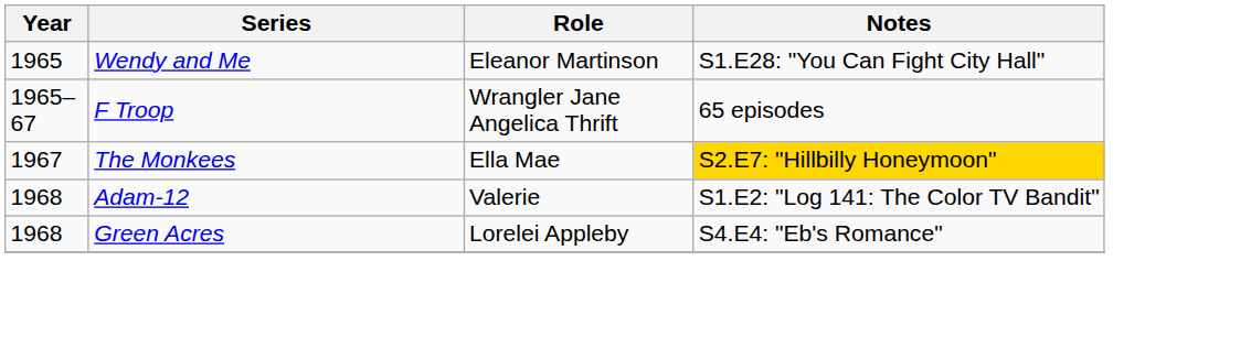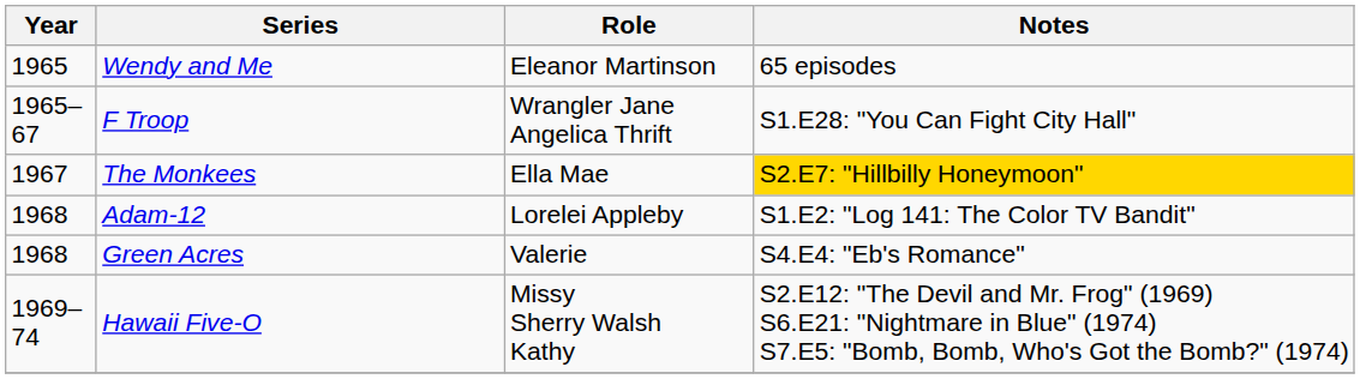 <table class="wikitable sortable">
 <tr>
 <th style="width:50px;">Year</th>
 <th style="width:250px;">Series</th>
 <th style="width:150px;">Role</th>
 <th class="unsortable">Notes</th>
 </tr>
 <tr>
 <td>1965</td>
 <td><em><a href='#'>Wendy and Me</a></em></td>
 <td>Eleanor Martinson</td>
-<td>S1.E28: "You Can Fight City Hall"</td>
+<td>65 episodes</td>
 </tr>
 <tr>
 <td>1965–67</td>
 <td><em><a href='#'>F Troop</a></em></td>
 <td>Wrangler Jane Angelica Thrift</td>
-<td>65 episodes</td>
+<td>S1.E28: "You Can Fight City Hall"</td>
 </tr>
 <tr>
 <td>1967</td>
 <td><em><a href='#'>The Monkees</a></em></td>
 <td>Ella Mae</td>
 <td style="background: gold;">S2.E7: "Hillbilly Honeymoon"</td>
 </tr>
 <tr>
 <td>1968</td>
 <td><em><a href='#'>Adam-12</a></em></td>
-<td>Valerie</td>
+<td>Lorelei Appleby</td>
 <td>S1.E2: "Log 141: The Color TV Bandit"</td>
 </tr>
 <tr>
 <td>1968</td>
 <td><em><a href='#'>Green Acres</a></em></td>
-<td>Lorelei Appleby</td>
+<td>Valerie</td>
 <td>S4.E4: "Eb's Romance"</td>
+</tr>
+<tr>
+<td>1969–74</td>
+<td><em><a href='#'>Hawaii Five-O</a></em></td>
+<td>Missy <br>Sherry Walsh <br>Kathy</td>
+<td>S2.E12: "The Devil and Mr. Frog" (1969)<br>S6.E21: "Nightmare in Blue" (1974)<br>S7.E5: "Bomb, Bomb, Who's Got the Bomb?" (1974)</td>
 </tr>
 <tr>
 </tr>
 </table>
